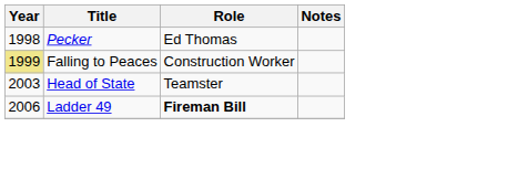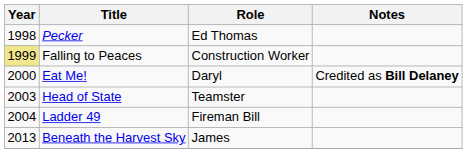 <table class = "wikitable sortable">
 <tr>
 <th>Year</th>
 <th>Title</th>
 <th>Role</th>
 <th>Notes</th>
 </tr>
 <tr>
 <td>1998</td>
 <td><em><a href='#'>Pecker</a></em></td>
 <td>Ed Thomas</td>
 <td></td>
 </tr>
 <tr>
 <td style="background: khaki;">1999</td>
 <td>Falling to Peaces<em></td>
 <td>Construction Worker</td>
 <td></td>
 </tr>
 <tr>
+<td>2000</td>
+<td></em><a href='#'>Eat Me!</a><em></td>
+<td>Daryl</td>
+<td>Credited as <strong>Bill Delaney</strong></td>
+</tr>
+<tr>
 <td>2003</td>
 <td></em><a href='#'>Head of State</a><em></td>
 <td>Teamster</td>
 <td></td>
 </tr>
 <tr>
-<td>2006</td>
+<td>2004</td>
 <td></em><a href='#'>Ladder 49</a><em></td>
-<td><strong>Fireman Bill</strong></td>
+<td>Fireman Bill</td>
+<td></td>
+</tr>
+<tr>
+<td>2013</td>
+<td></em><a href='#'>Beneath the Harvest Sky</a><em></td>
+<td>James</td>
 <td></td>
 </tr>
 <tr>
 </tr>
 </table>
